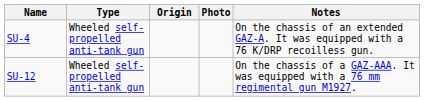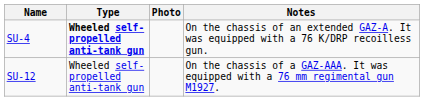 <table class="wikitable" style="width:90%;">
 <tr>
 <th style="width:15%;">Name</th>
 <th style="width:20%;">Type</th>
-<th style="width:12%;">Origin</th>
 <th>Photo</th>
 <th>Notes</th>
 </tr>
 <tr>
 <td><a href='#'>SU-4</a></td>
-<td>Wheeled <a href='#'>self-propelled anti-tank gun</a></td>
-<td></td>
+<td><strong>Wheeled <a href='#'>self-propelled anti-tank gun</a></strong></td>
 <td></td>
 <td>On the chassis of an extended <a href='#'>GAZ-A</a>. It was equipped with a 76 K/DRP recoilless gun.</td>
 </tr>
 <tr>
 <td><a href='#'>SU-12</a></td>
 <td>Wheeled <a href='#'>self-propelled anti-tank gun</a></td>
 <td></td>
-<td></td>
 <td>On the chassis of a <a href='#'>GAZ-AAA</a>. It was equipped with a <a href='#'>76 mm regimental gun M1927</a>.</td>
 </tr>
 </table>
